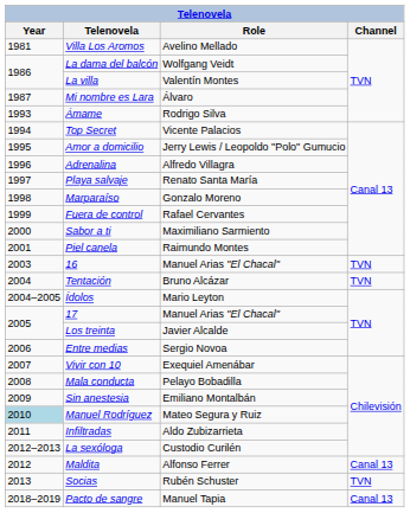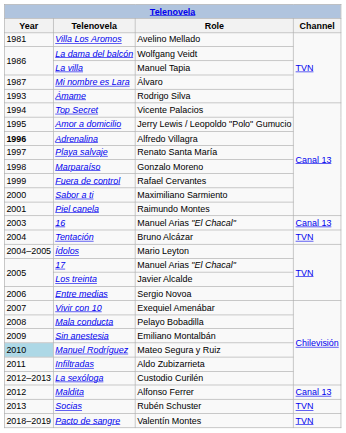 <table class="wikitable" style="font-size: 90%;">
 <tr>
 <th colspan="4" style="background: LightSteelBlue;"><a href='#'>Telenovela</a></th>
 </tr>
 <tr>
 <th>Year</th>
 <th>Telenovela</th>
 <th>Role</th>
 <th>Channel</th>
 </tr>
 <tr>
 <td>1981</td>
 <td><em><a href='#'>Villa Los Aromos</a></em></td>
 <td>Avelino Mellado</td>
 <td rowspan="5"><a href='#'>TVN</a></td>
 </tr>
 <tr>
 <td rowspan="2">1986</td>
 <td><em><a href='#'>La dama del balcón</a></em></td>
 <td>Wolfgang Veidt</td>
 </tr>
 <tr>
 <td><em><a href='#'>La villa</a></em></td>
-<td>Valentín Montes</td>
+<td>Manuel Tapia</td>
 </tr>
 <tr>
 <td>1987</td>
 <td><em><a href='#'>Mi nombre es Lara</a></em></td>
 <td>Álvaro</td>
 </tr>
 <tr>
 <td>1993</td>
 <td><em><a href='#'>Ámame</a></em></td>
 <td>Rodrigo Silva</td>
 </tr>
 <tr>
 <td>1994</td>
 <td><em><a href='#'>Top Secret</a></em></td>
 <td>Vicente Palacios</td>
 <td rowspan="8"><a href='#'>Canal 13</a></td>
 </tr>
 <tr>
 <td>1995</td>
 <td><em><a href='#'>Amor a domicilio</a></em></td>
 <td>Jerry Lewis / Leopoldo "Polo" Gumucio</td>
 </tr>
 <tr>
-<td>1996</td>
+<td><strong>1996</strong></td>
 <td><em><a href='#'>Adrenalina</a></em></td>
 <td>Alfredo Villagra</td>
 </tr>
 <tr>
 <td>1997</td>
 <td><em><a href='#'>Playa salvaje</a></em></td>
 <td>Renato Santa María</td>
 </tr>
 <tr>
 <td>1998</td>
 <td><em><a href='#'>Marparaíso</a></em></td>
 <td>Gonzalo Moreno</td>
 </tr>
 <tr>
 <td>1999</td>
 <td><em><a href='#'>Fuera de control</a></em></td>
 <td>Rafael Cervantes</td>
 </tr>
 <tr>
 <td>2000</td>
 <td><em><a href='#'>Sabor a ti</a></em></td>
 <td>Maximiliano Sarmiento</td>
 </tr>
 <tr>
 <td>2001</td>
 <td><em><a href='#'>Piel canela</a></em></td>
 <td>Raimundo Montes</td>
 </tr>
 <tr>
 <td>2003</td>
 <td><em><a href='#'>16</a></em></td>
 <td>Manuel Arias <em>"El Chacal"</em></td>
-<td><a href='#'>TVN</a></td>
+<td><a href='#'>Canal 13</a></td>
 </tr>
 <tr>
 <td>2004</td>
 <td><em><a href='#'>Tentación</a></em></td>
 <td>Bruno Alcázar</td>
 <td><a href='#'>TVN</a></td>
 </tr>
 <tr>
 <td>2004–2005</td>
 <td><em><a href='#'>Ídolos</a></em></td>
 <td>Mario Leyton</td>
 <td rowspan="4"><a href='#'>TVN</a></td>
 </tr>
 <tr>
 <td rowspan="2">2005</td>
 <td><em><a href='#'>17</a></em></td>
 <td>Manuel Arias <em>"El Chacal"</em></td>
 </tr>
 <tr>
 <td><em><a href='#'>Los treinta</a></em></td>
 <td>Javier Alcalde</td>
 </tr>
 <tr>
 <td>2006</td>
 <td><em><a href='#'>Entre medias</a></em></td>
 <td>Sergio Novoa</td>
 </tr>
 <tr>
 <td>2007</td>
 <td><em><a href='#'>Vivir con 10</a></em></td>
 <td>Exequiel Amenábar</td>
 <td rowspan="6"><a href='#'>Chilevisión</a></td>
 </tr>
 <tr>
 <td>2008</td>
 <td><em><a href='#'>Mala conducta</a></em></td>
 <td>Pelayo Bobadilla</td>
 </tr>
 <tr>
 <td>2009</td>
 <td><em><a href='#'>Sin anestesia</a></em></td>
 <td>Emiliano Montalbán</td>
 </tr>
 <tr>
 <td style="background: lightblue;">2010</td>
 <td><em><a href='#'>Manuel Rodríguez</a></em></td>
 <td>Mateo Segura y Ruiz</td>
 </tr>
 <tr>
 <td>2011</td>
 <td><em><a href='#'>Infiltradas</a></em></td>
 <td>Aldo Zubizarrieta</td>
 </tr>
 <tr>
 <td>2012–2013</td>
 <td><em><a href='#'>La sexóloga</a></em></td>
 <td>Custodio Curilén</td>
 </tr>
 <tr>
 <td>2012</td>
 <td><em><a href='#'>Maldita</a></em></td>
 <td>Alfonso Ferrer</td>
 <td><a href='#'>Canal 13</a></td>
 </tr>
 <tr>
 <td>2013</td>
 <td><em><a href='#'>Socias</a></em></td>
 <td>Rubén Schuster</td>
 <td><a href='#'>TVN</a></td>
 </tr>
 <tr>
 <td>2018–2019</td>
 <td><em><a href='#'>Pacto de sangre</a></em></td>
-<td>Manuel Tapia</td>
-<td><a href='#'>Canal 13</a></td>
+<td>Valentín Montes</td>
+<td><a href='#'>TVN</a></td>
 </tr>
 </table>
